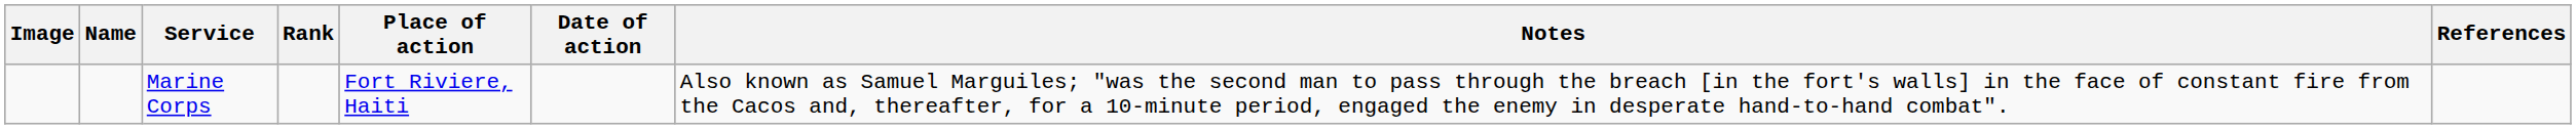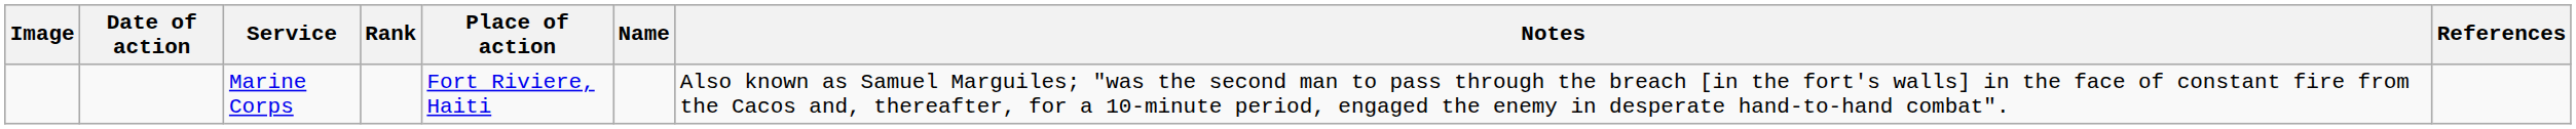 <table class="wikitable" width="98%">
 <tr>
 <th>Image</th>
-<th>Name</th>
+<th>Date of action</th>
 <th>Service</th>
 <th>Rank</th>
 <th>Place of action</th>
-<th>Date of action</th>
+<th>Name</th>
 <th>Notes</th>
 <th class="unsortable">References</th>
 </tr>
 <tr>
 <td></td>
 <td></td>
 <td><a href='#'>Marine Corps</a></td>
 <td></td>
 <td><a href='#'>Fort Riviere, Haiti</a></td>
 <td></td>
 <td>Also known as Samuel Marguiles; "was the second man to pass through the breach [in the fort's walls] in the face of constant fire from the Cacos and, thereafter, for a 10-minute period, engaged the enemy in desperate hand-to-hand combat".</td>
 <td></td>
 </tr>
 </table>
